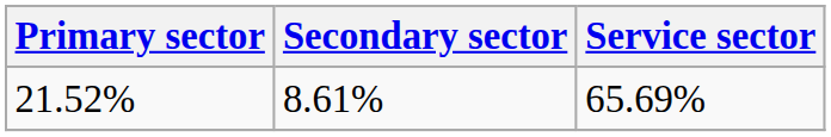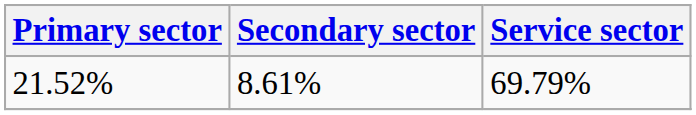 <table class="wikitable" border="1">
 <tr>
 <th><a href='#'>Primary sector</a></th>
 <th><a href='#'>Secondary sector</a></th>
 <th><a href='#'>Service sector</a></th>
 </tr>
 <tr>
 <td>21.52%</td>
 <td>8.61%</td>
-<td>65.69%</td>
+<td>69.79%</td>
 </tr>
 <tr>
 </tr>
 </table>
